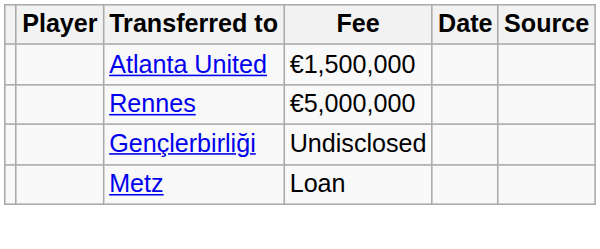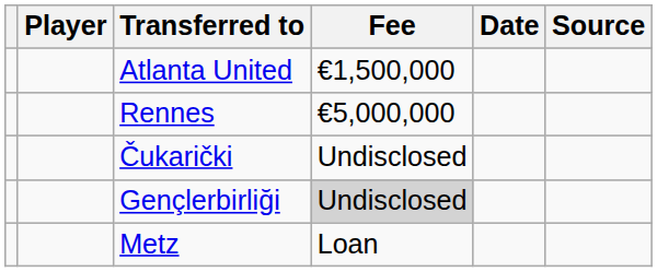 <table class="wikitable plainrowheaders sortable">
 <tr>
 <th></th>
 <th scope="col">Player</th>
 <th>Transferred to</th>
 <th style="width: 65px;">Fee</th>
 <th scope="col">Date</th>
 <th scope="col">Source</th>
 </tr>
 <tr>
 <td align=center></td>
 <td></td>
 <td> <a href='#'>Atlanta United</a></td>
 <td>€1,500,000</td>
 <td></td>
 <td></td>
 </tr>
 <tr>
 <td align="center"></td>
 <td></td>
 <td> <a href='#'>Rennes</a></td>
 <td>€5,000,000</td>
 <td></td>
 <td></td>
 </tr>
 <tr>
 <td align="center"></td>
 <td></td>
+<td> <a href='#'>Čukarički</a></td>
+<td>Undisclosed</td>
+<td></td>
+<td></td>
+</tr>
+<tr>
+<td align="center"></td>
+<td></td>
 <td> <a href='#'>Gençlerbirliği</a></td>
-<td>Undisclosed</td>
+<td style="background: lightgrey;">Undisclosed</td>
 <td></td>
 <td></td>
 </tr>
 <tr>
 <td align=center></td>
 <td></td>
 <td> <a href='#'>Metz</a></td>
 <td>Loan</td>
 <td></td>
 <td></td>
 </tr>
 </table>
